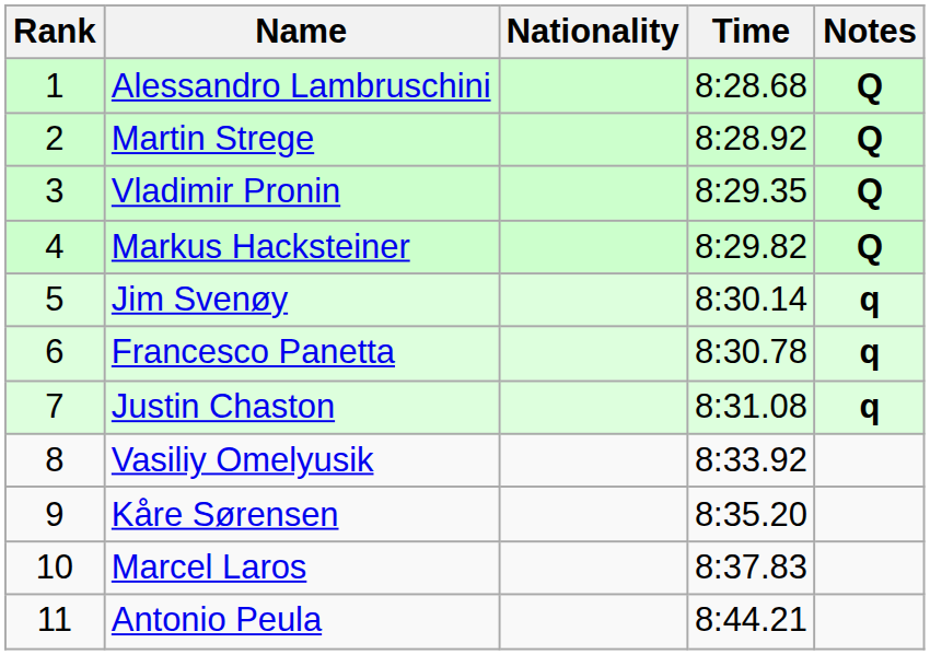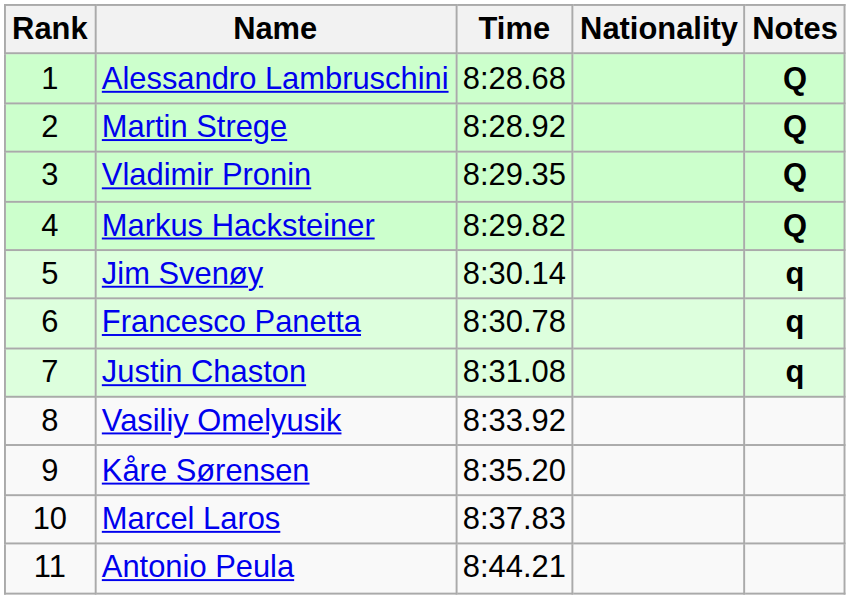 <table class="wikitable sortable" style="text-align:center">
 <tr>
 <th>Rank</th>
 <th>Name</th>
+<th>Time</th>
 <th>Nationality</th>
-<th>Time</th>
 <th>Notes</th>
 </tr>
 <tr bgcolor=ccffcc>
 <td>1</td>
 <td align=left><a href='#'>Alessandro Lambruschini</a></td>
+<td>8:28.68</td>
 <td align=left></td>
-<td>8:28.68</td>
 <td><strong>Q</strong></td>
 </tr>
 <tr bgcolor=ccffcc>
 <td>2</td>
 <td align=left><a href='#'>Martin Strege</a></td>
+<td>8:28.92</td>
 <td align=left></td>
-<td>8:28.92</td>
 <td><strong>Q</strong></td>
 </tr>
 <tr bgcolor=ccffcc>
 <td>3</td>
 <td align=left><a href='#'>Vladimir Pronin</a></td>
+<td>8:29.35</td>
 <td align=left></td>
-<td>8:29.35</td>
 <td><strong>Q</strong></td>
 </tr>
 <tr bgcolor=ccffcc>
 <td>4</td>
 <td align=left><a href='#'>Markus Hacksteiner</a></td>
+<td>8:29.82</td>
 <td align=left></td>
-<td>8:29.82</td>
 <td><strong>Q</strong></td>
 </tr>
 <tr bgcolor=ddffdd>
 <td>5</td>
 <td align=left><a href='#'>Jim Svenøy</a></td>
+<td>8:30.14</td>
 <td align=left></td>
-<td>8:30.14</td>
 <td><strong>q</strong></td>
 </tr>
 <tr bgcolor=ddffdd>
 <td>6</td>
 <td align=left><a href='#'>Francesco Panetta</a></td>
+<td>8:30.78</td>
 <td align=left></td>
-<td>8:30.78</td>
 <td><strong>q</strong></td>
 </tr>
 <tr bgcolor=ddffdd>
 <td>7</td>
 <td align=left><a href='#'>Justin Chaston</a></td>
+<td>8:31.08</td>
 <td align=left></td>
-<td>8:31.08</td>
 <td><strong>q</strong></td>
 </tr>
 <tr>
 <td>8</td>
 <td align=left><a href='#'>Vasiliy Omelyusik</a></td>
+<td>8:33.92</td>
 <td align=left></td>
-<td>8:33.92</td>
 <td></td>
 </tr>
 <tr>
 <td>9</td>
 <td align=left><a href='#'>Kåre Sørensen</a></td>
+<td>8:35.20</td>
 <td align=left></td>
-<td>8:35.20</td>
 <td></td>
 </tr>
 <tr>
 <td>10</td>
 <td align=left><a href='#'>Marcel Laros</a></td>
+<td>8:37.83</td>
 <td align=left></td>
-<td>8:37.83</td>
 <td></td>
 </tr>
 <tr>
 <td>11</td>
 <td align=left><a href='#'>Antonio Peula</a></td>
+<td>8:44.21</td>
 <td align=left></td>
-<td>8:44.21</td>
 <td></td>
 </tr>
 </table>
